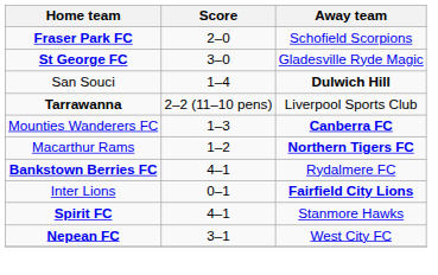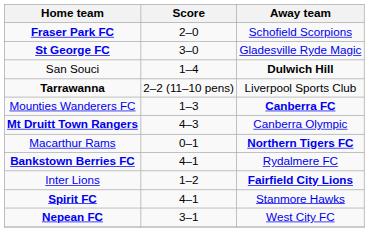 <table class="wikitable" style="text-align: center">
 <tr>
 <th>Home team</th>
 <th>Score</th>
 <th>Away team</th>
 </tr>
 <tr>
 <td><strong><a href='#'>Fraser Park FC</a></strong></td>
 <td>2–0</td>
 <td><a href='#'>Schofield Scorpions</a></td>
 </tr>
 <tr>
 <td><strong><a href='#'>St George FC</a></strong></td>
 <td>3–0</td>
 <td><a href='#'>Gladesville Ryde Magic</a></td>
 </tr>
 <tr>
 <td>San Souci</td>
 <td>1–4</td>
 <td><strong>Dulwich Hill</strong></td>
 </tr>
 <tr>
 <td><strong>Tarrawanna</strong></td>
 <td>2–2 (11–10 pens)</td>
 <td>Liverpool Sports Club</td>
 </tr>
 <tr>
 <td><a href='#'>Mounties Wanderers FC</a></td>
 <td>1–3</td>
 <td><strong><a href='#'>Canberra FC</a></strong></td>
 </tr>
 <tr>
+<td><strong><a href='#'>Mt Druitt Town Rangers</a></strong></td>
+<td>4–3</td>
+<td><a href='#'>Canberra Olympic</a></td>
+</tr>
+<tr>
 <td><a href='#'>Macarthur Rams</a></td>
-<td>1–2</td>
+<td>0–1</td>
 <td><strong><a href='#'>Northern Tigers FC</a></strong></td>
 </tr>
 <tr>
 <td><strong><a href='#'>Bankstown Berries FC</a></strong></td>
 <td>4–1</td>
 <td><a href='#'>Rydalmere FC</a></td>
 </tr>
 <tr>
 <td><a href='#'>Inter Lions</a></td>
-<td>0–1</td>
+<td>1–2</td>
 <td><strong><a href='#'>Fairfield City Lions</a></strong></td>
 </tr>
 <tr>
 <td><strong><a href='#'>Spirit FC</a></strong></td>
 <td>4–1</td>
 <td><a href='#'>Stanmore Hawks</a></td>
 </tr>
 <tr>
 <td><strong><a href='#'>Nepean FC</a></strong></td>
 <td>3–1</td>
 <td><a href='#'>West City FC</a></td>
 </tr>
 <tr>
 </tr>
 </table>
